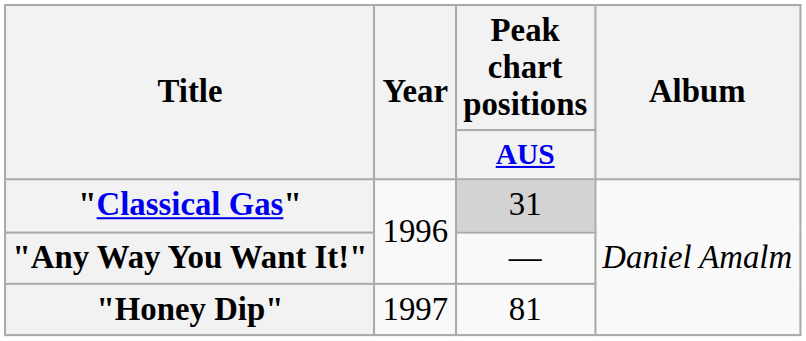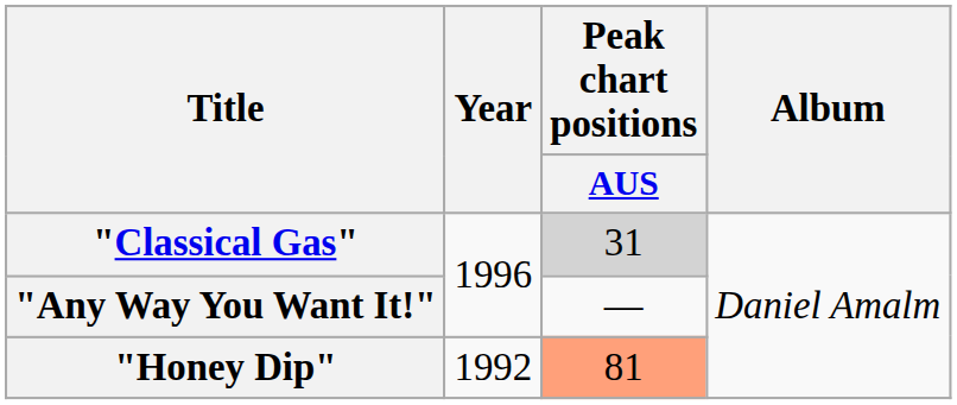 <table class="wikitable plainrowheaders" style="text-align:center;">
 <tr>
 <th scope="col" rowspan="2">Title</th>
 <th scope="col" rowspan="2">Year</th>
 <th scope="col" colspan="1">Peak chart positions</th>
 <th scope="col" rowspan="2">Album</th>
 </tr>
 <tr>
 <th scope="col" style="width:3em;font-size:90%;"><a href='#'>AUS</a><br></th>
 </tr>
 <tr>
 <th scope="row">"<a href='#'>Classical Gas</a>"</th>
 <td rowspan="2">1996</td>
 <td style="background: lightgrey;">31</td>
 <td rowspan="3"><em>Daniel Amalm</em></td>
 </tr>
 <tr>
 <th scope="row">"Any Way You Want It!"</th>
 <td>—</td>
 </tr>
 <tr>
 <th scope="row">"Honey Dip"</th>
-<td>1997</td>
-<td>81</td>
+<td>1992</td>
+<td style="background: lightsalmon;">81</td>
 </tr>
 </table>
